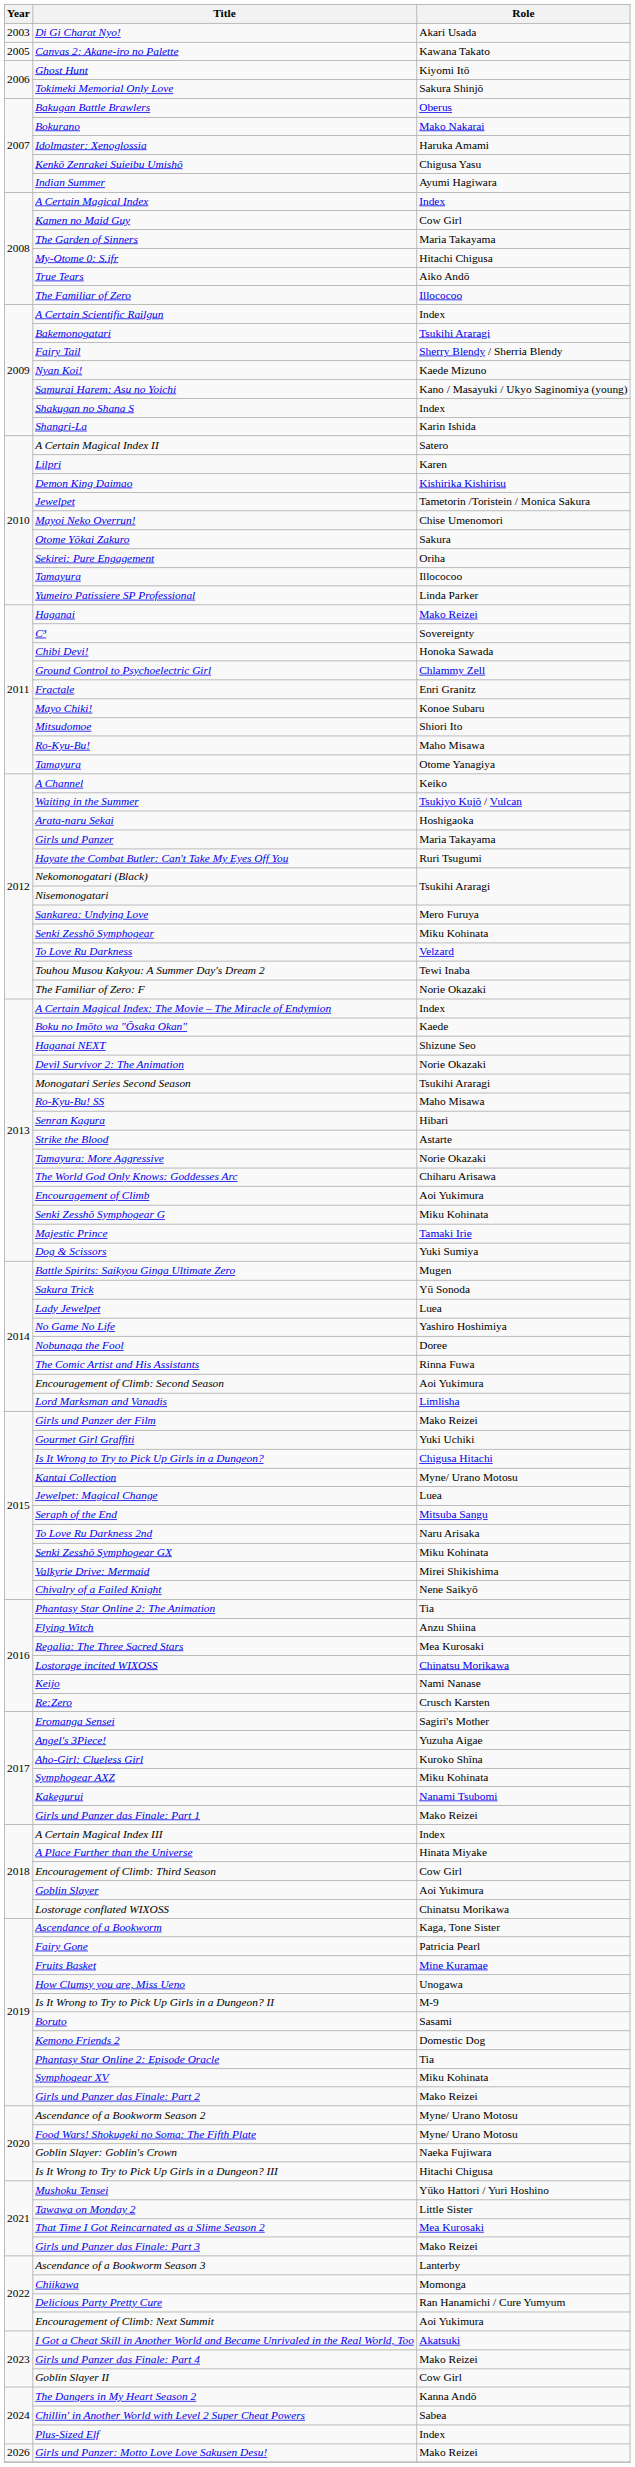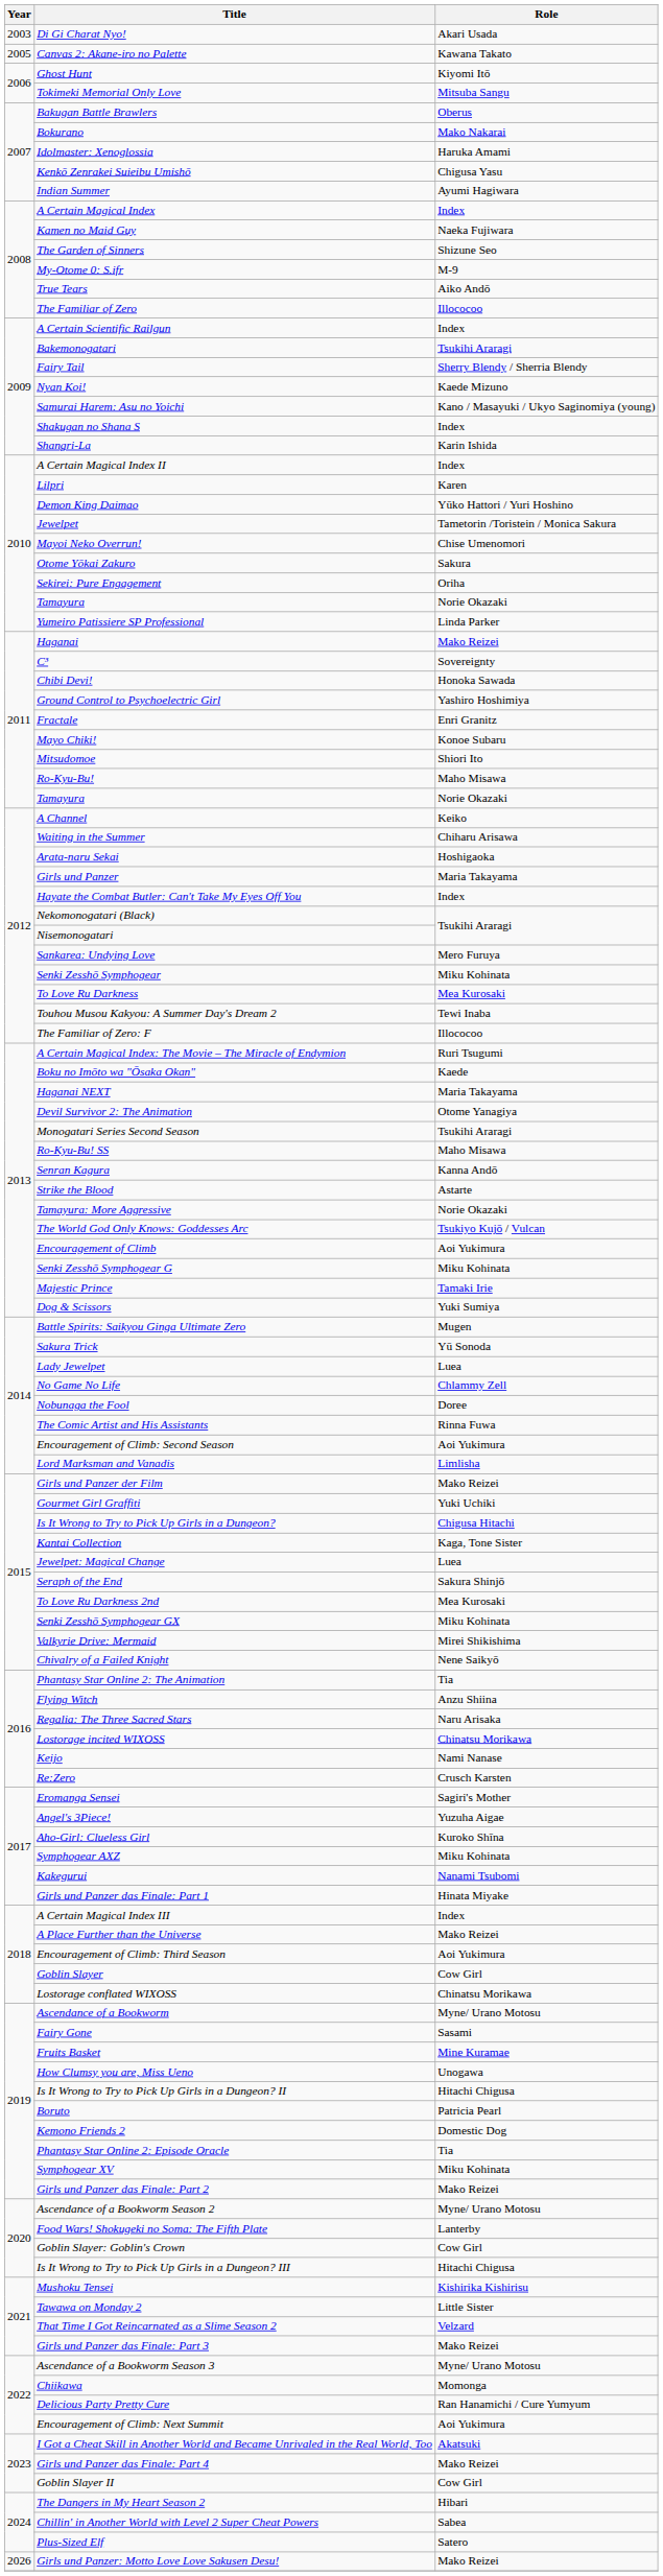 <table class="wikitable" style="font-size: 90%;">
 <tr>
 <th>Year</th>
 <th>Title</th>
 <th>Role</th>
 </tr>
 <tr>
 <td>2003</td>
 <td><em><a href='#'>Di Gi Charat Nyo!</a></em></td>
 <td>Akari Usada</td>
 </tr>
 <tr>
 <td>2005</td>
 <td><em><a href='#'>Canvas 2: Akane-iro no Palette</a></em></td>
 <td>Kawana Takato</td>
 </tr>
 <tr>
 <td rowspan="2">2006</td>
 <td><em><a href='#'>Ghost Hunt</a></em></td>
 <td>Kiyomi Itō</td>
 </tr>
 <tr>
 <td><em><a href='#'>Tokimeki Memorial Only Love</a></em></td>
-<td>Sakura Shinjō</td>
+<td><a href='#'>Mitsuba Sangu</a></td>
 </tr>
 <tr>
 <td rowspan="5">2007</td>
 <td><em><a href='#'>Bakugan Battle Brawlers</a></em></td>
 <td><a href='#'>Oberus</a></td>
 </tr>
 <tr>
 <td><em><a href='#'>Bokurano</a></em></td>
 <td><a href='#'>Mako Nakarai</a></td>
 </tr>
 <tr>
 <td><em><a href='#'>Idolmaster: Xenoglossia</a></em></td>
 <td>Haruka Amami</td>
 </tr>
 <tr>
 <td><em><a href='#'>Kenkō Zenrakei Suieibu Umishō</a></em></td>
 <td>Chigusa Yasu</td>
 </tr>
 <tr>
 <td><em><a href='#'>Indian Summer</a></em></td>
 <td>Ayumi Hagiwara</td>
 </tr>
 <tr>
 <td rowspan="6">2008</td>
 <td><em><a href='#'>A Certain Magical Index</a></em></td>
 <td><a href='#'>Index</a></td>
 </tr>
 <tr>
 <td><em><a href='#'>Kamen no Maid Guy</a></em></td>
-<td>Cow Girl</td>
+<td>Naeka Fujiwara</td>
 </tr>
 <tr>
 <td><em><a href='#'>The Garden of Sinners</a></em></td>
-<td>Maria Takayama</td>
+<td>Shizune Seo</td>
 </tr>
 <tr>
 <td><em><a href='#'>My-Otome 0: S.ifr</a></em></td>
-<td>Hitachi Chigusa</td>
+<td>M-9</td>
 </tr>
 <tr>
 <td><em><a href='#'>True Tears</a></em></td>
 <td>Aiko Andō</td>
 </tr>
 <tr>
 <td><em><a href='#'>The Familiar of Zero</a></em></td>
 <td><a href='#'>Illococoo</a></td>
 </tr>
 <tr>
 <td rowspan="7">2009</td>
 <td><em><a href='#'>A Certain Scientific Railgun</a></em></td>
 <td>Index</td>
 </tr>
 <tr>
 <td><em><a href='#'>Bakemonogatari</a></em></td>
 <td><a href='#'>Tsukihi Araragi</a></td>
 </tr>
 <tr>
 <td><em><a href='#'>Fairy Tail</a></em></td>
 <td><a href='#'>Sherry Blendy</a> / Sherria Blendy</td>
 </tr>
 <tr>
 <td><em><a href='#'>Nyan Koi!</a></em></td>
 <td>Kaede Mizuno</td>
 </tr>
 <tr>
 <td><em><a href='#'>Samurai Harem: Asu no Yoichi</a></em></td>
 <td>Kano / Masayuki / Ukyo Saginomiya (young)</td>
 </tr>
 <tr>
 <td><em><a href='#'>Shakugan no Shana S</a></em></td>
 <td>Index</td>
 </tr>
 <tr>
 <td><em><a href='#'>Shangri-La</a></em></td>
 <td>Karin Ishida</td>
 </tr>
 <tr>
 <td rowspan="9">2010</td>
 <td><em>A Certain Magical Index II</em></td>
-<td>Satero</td>
+<td>Index</td>
 </tr>
 <tr>
 <td><em><a href='#'>Lilpri</a></em></td>
 <td>Karen</td>
 </tr>
 <tr>
 <td><em><a href='#'>Demon King Daimao</a></em></td>
-<td><a href='#'>Kishirika Kishirisu</a></td>
+<td>Yūko Hattori / Yuri Hoshino</td>
 </tr>
 <tr>
 <td><em><a href='#'>Jewelpet</a></em></td>
 <td>Tametorin /Toristein / Monica Sakura</td>
 </tr>
 <tr>
 <td><em><a href='#'>Mayoi Neko Overrun!</a></em></td>
 <td>Chise Umenomori</td>
 </tr>
 <tr>
 <td><em><a href='#'>Otome Yōkai Zakuro</a></em></td>
 <td>Sakura</td>
 </tr>
 <tr>
 <td><em><a href='#'>Sekirei: Pure Engagement</a></em></td>
 <td>Oriha</td>
 </tr>
 <tr>
 <td><em><a href='#'>Tamayura</a></em></td>
-<td>Illococoo</td>
+<td>Norie Okazaki</td>
 </tr>
 <tr>
 <td><em><a href='#'>Yumeiro Patissiere SP Professional</a></em></td>
 <td>Linda Parker</td>
 </tr>
 <tr>
 <td rowspan="9">2011</td>
 <td><em><a href='#'>Haganai</a></em></td>
 <td><a href='#'>Mako Reizei</a></td>
 </tr>
 <tr>
 <td><em><a href='#'>C³</a></em></td>
 <td>Sovereignty</td>
 </tr>
 <tr>
 <td><em><a href='#'>Chibi Devi!</a></em></td>
 <td>Honoka Sawada</td>
 </tr>
 <tr>
 <td><em><a href='#'>Ground Control to Psychoelectric Girl</a></em></td>
-<td><a href='#'>Chlammy Zell</a></td>
+<td>Yashiro Hoshimiya</td>
 </tr>
 <tr>
 <td><em><a href='#'>Fractale</a></em></td>
 <td>Enri Granitz</td>
 </tr>
 <tr>
 <td><em><a href='#'>Mayo Chiki!</a></em></td>
 <td>Konoe Subaru</td>
 </tr>
 <tr>
 <td><em><a href='#'>Mitsudomoe</a></em></td>
 <td>Shiori Ito</td>
 </tr>
 <tr>
 <td><em><a href='#'>Ro-Kyu-Bu!</a></em></td>
 <td>Maho Misawa</td>
 </tr>
 <tr>
 <td><em><a href='#'>Tamayura</a></em></td>
-<td>Otome Yanagiya</td>
+<td>Norie Okazaki</td>
 </tr>
 <tr>
 <td rowspan="12">2012</td>
 <td><em><a href='#'>A Channel</a></em></td>
 <td>Keiko</td>
 </tr>
 <tr>
 <td><em><a href='#'>Waiting in the Summer</a></em></td>
-<td><a href='#'>Tsukiyo Kujō</a> / <a href='#'>Vulcan</a></td>
+<td>Chiharu Arisawa</td>
 </tr>
 <tr>
 <td><em><a href='#'>Arata-naru Sekai</a></em></td>
 <td>Hoshigaoka</td>
 </tr>
 <tr>
 <td><em><a href='#'>Girls und Panzer</a></em></td>
 <td>Maria Takayama</td>
 </tr>
 <tr>
 <td><em><a href='#'>Hayate the Combat Butler: Can't Take My Eyes Off You</a></em></td>
-<td>Ruri Tsugumi</td>
+<td>Index</td>
 </tr>
 <tr>
 <td><em>Nekomonogatari (Black)</em></td>
 <td rowspan="2">Tsukihi Araragi</td>
 </tr>
 <tr>
 <td><em>Nisemonogatari</em></td>
 </tr>
 <tr>
 <td><em><a href='#'>Sankarea: Undying Love</a></em></td>
 <td>Mero Furuya</td>
 </tr>
 <tr>
 <td><em><a href='#'>Senki Zesshō Symphogear</a></em></td>
 <td>Miku Kohinata</td>
 </tr>
 <tr>
 <td><em><a href='#'>To Love Ru Darkness</a></em></td>
-<td><a href='#'>Velzard</a></td>
+<td><a href='#'>Mea Kurosaki</a></td>
 </tr>
 <tr>
 <td><em>Touhou Musou Kakyou: A Summer Day's Dream 2</em></td>
 <td>Tewi Inaba</td>
 </tr>
 <tr>
 <td><em>The Familiar of Zero: F</em></td>
-<td>Norie Okazaki</td>
+<td>Illococoo</td>
 </tr>
 <tr>
 <td rowspan="14">2013</td>
 <td><em><a href='#'>A Certain Magical Index: The Movie – The Miracle of Endymion</a></em></td>
-<td>Index</td>
+<td>Ruri Tsugumi</td>
 </tr>
 <tr>
 <td><em><a href='#'>Boku no Imōto wa "Ōsaka Okan"</a></em></td>
 <td>Kaede</td>
 </tr>
 <tr>
 <td><em><a href='#'>Haganai NEXT</a></em></td>
-<td>Shizune Seo</td>
+<td>Maria Takayama</td>
 </tr>
 <tr>
 <td><em><a href='#'>Devil Survivor 2: The Animation</a></em></td>
-<td>Norie Okazaki</td>
+<td>Otome Yanagiya</td>
 </tr>
 <tr>
 <td><em>Monogatari Series Second Season</em></td>
 <td>Tsukihi Araragi</td>
 </tr>
 <tr>
 <td><em><a href='#'>Ro-Kyu-Bu! SS</a></em></td>
 <td>Maho Misawa</td>
 </tr>
 <tr>
 <td><em><a href='#'>Senran Kagura</a></em></td>
-<td>Hibari</td>
+<td>Kanna Andō</td>
 </tr>
 <tr>
 <td><em><a href='#'>Strike the Blood</a></em></td>
 <td>Astarte</td>
 </tr>
 <tr>
 <td><em><a href='#'>Tamayura: More Aggressive</a></em></td>
 <td>Norie Okazaki</td>
 </tr>
 <tr>
 <td><em><a href='#'>The World God Only Knows: Goddesses Arc</a></em></td>
-<td>Chiharu Arisawa</td>
+<td><a href='#'>Tsukiyo Kujō</a> / <a href='#'>Vulcan</a></td>
 </tr>
 <tr>
 <td><em><a href='#'>Encouragement of Climb</a></em></td>
 <td>Aoi Yukimura</td>
 </tr>
 <tr>
 <td><em><a href='#'>Senki Zesshō Symphogear G</a></em></td>
 <td>Miku Kohinata</td>
 </tr>
 <tr>
 <td><em><a href='#'>Majestic Prince</a></em></td>
 <td><a href='#'>Tamaki Irie</a></td>
 </tr>
 <tr>
 <td><em><a href='#'>Dog & Scissors</a></em></td>
 <td>Yuki Sumiya</td>
 </tr>
 <tr>
 <td rowspan="8">2014</td>
 <td><em><a href='#'>Battle Spirits: Saikyou Ginga Ultimate Zero</a></em></td>
 <td>Mugen</td>
 </tr>
 <tr>
 <td><em><a href='#'>Sakura Trick</a></em></td>
 <td>Yū Sonoda</td>
 </tr>
 <tr>
 <td><em><a href='#'>Lady Jewelpet</a></em></td>
 <td>Luea</td>
 </tr>
 <tr>
 <td><em><a href='#'>No Game No Life</a></em></td>
-<td>Yashiro Hoshimiya</td>
+<td><a href='#'>Chlammy Zell</a></td>
 </tr>
 <tr>
 <td><em><a href='#'>Nobunaga the Fool</a></em></td>
 <td>Doree</td>
 </tr>
 <tr>
 <td><em><a href='#'>The Comic Artist and His Assistants</a></em></td>
 <td>Rinna Fuwa</td>
 </tr>
 <tr>
 <td><em>Encouragement of Climb: Second Season</em></td>
 <td>Aoi Yukimura</td>
 </tr>
 <tr>
 <td><em><a href='#'>Lord Marksman and Vanadis</a></em></td>
 <td><a href='#'>Limlisha</a></td>
 </tr>
 <tr>
 <td rowspan="10">2015</td>
 <td><em><a href='#'>Girls und Panzer der Film</a></em></td>
 <td>Mako Reizei</td>
 </tr>
 <tr>
 <td><em><a href='#'>Gourmet Girl Graffiti</a></em></td>
 <td>Yuki Uchiki</td>
 </tr>
 <tr>
 <td><em><a href='#'>Is It Wrong to Try to Pick Up Girls in a Dungeon?</a></em></td>
 <td><a href='#'>Chigusa Hitachi</a></td>
 </tr>
 <tr>
 <td><em><a href='#'>Kantai Collection</a></em></td>
-<td>Myne/ Urano Motosu</td>
+<td>Kaga, Tone Sister</td>
 </tr>
 <tr>
 <td><em><a href='#'>Jewelpet: Magical Change</a></em></td>
 <td>Luea</td>
 </tr>
 <tr>
 <td><em><a href='#'>Seraph of the End</a></em></td>
-<td><a href='#'>Mitsuba Sangu</a></td>
+<td>Sakura Shinjō</td>
 </tr>
 <tr>
 <td><em><a href='#'>To Love Ru Darkness 2nd</a></em></td>
-<td>Naru Arisaka</td>
+<td>Mea Kurosaki</td>
 </tr>
 <tr>
 <td><em><a href='#'>Senki Zesshō Symphogear GX</a></em></td>
 <td>Miku Kohinata</td>
 </tr>
 <tr>
 <td><em><a href='#'>Valkyrie Drive: Mermaid</a></em></td>
 <td>Mirei Shikishima</td>
 </tr>
 <tr>
 <td><em><a href='#'>Chivalry of a Failed Knight</a></em></td>
 <td>Nene Saikyō</td>
 </tr>
 <tr>
 <td rowspan="6">2016</td>
 <td><em><a href='#'>Phantasy Star Online 2: The Animation</a></em></td>
 <td>Tia</td>
 </tr>
 <tr>
 <td><em><a href='#'>Flying Witch</a></em></td>
 <td>Anzu Shiina</td>
 </tr>
 <tr>
 <td><em><a href='#'>Regalia: The Three Sacred Stars</a></em></td>
-<td>Mea Kurosaki</td>
+<td>Naru Arisaka</td>
 </tr>
 <tr>
 <td><em><a href='#'>Lostorage incited WIXOSS</a></em></td>
 <td><a href='#'>Chinatsu Morikawa</a></td>
 </tr>
 <tr>
 <td><em><a href='#'>Keijo</a></em></td>
 <td>Nami Nanase</td>
 </tr>
 <tr>
 <td><em><a href='#'>Re:Zero</a></em></td>
 <td>Crusch Karsten</td>
 </tr>
 <tr>
 <td rowspan="6">2017</td>
 <td><em><a href='#'>Eromanga Sensei</a></em></td>
 <td>Sagiri's Mother</td>
 </tr>
 <tr>
 <td><em><a href='#'>Angel's 3Piece!</a></em></td>
 <td>Yuzuha Aigae</td>
 </tr>
 <tr>
 <td><em><a href='#'>Aho-Girl: Clueless Girl</a></em></td>
 <td>Kuroko Shīna</td>
 </tr>
 <tr>
 <td><em><a href='#'>Symphogear AXZ</a></em></td>
 <td>Miku Kohinata</td>
 </tr>
 <tr>
 <td><em><a href='#'>Kakegurui</a></em></td>
 <td><a href='#'>Nanami Tsubomi</a></td>
 </tr>
 <tr>
 <td><em><a href='#'>Girls und Panzer das Finale: Part 1</a></em></td>
-<td>Mako Reizei</td>
+<td>Hinata Miyake</td>
 </tr>
 <tr>
 <td rowspan="5">2018</td>
 <td><em>A Certain Magical Index III</em></td>
 <td>Index</td>
 </tr>
 <tr>
 <td><em><a href='#'>A Place Further than the Universe</a></em></td>
-<td>Hinata Miyake</td>
+<td>Mako Reizei</td>
 </tr>
 <tr>
 <td><em>Encouragement of Climb: Third Season</em></td>
-<td>Cow Girl</td>
+<td>Aoi Yukimura</td>
 </tr>
 <tr>
 <td><em><a href='#'>Goblin Slayer</a></em></td>
-<td>Aoi Yukimura</td>
+<td>Cow Girl</td>
 </tr>
 <tr>
 <td><em>Lostorage conflated WIXOSS</em></td>
 <td>Chinatsu Morikawa</td>
 </tr>
 <tr>
 <td rowspan="10">2019</td>
 <td><em><a href='#'>Ascendance of a Bookworm</a></em></td>
-<td>Kaga, Tone Sister</td>
+<td>Myne/ Urano Motosu</td>
 </tr>
 <tr>
 <td><em><a href='#'>Fairy Gone</a></em></td>
-<td>Patricia Pearl</td>
+<td>Sasami</td>
 </tr>
 <tr>
 <td><em><a href='#'>Fruits Basket</a></em></td>
 <td><a href='#'>Mine Kuramae</a></td>
 </tr>
 <tr>
 <td><em><a href='#'>How Clumsy you are, Miss Ueno</a></em></td>
 <td>Unogawa</td>
 </tr>
 <tr>
 <td><em>Is It Wrong to Try to Pick Up Girls in a Dungeon? II</em></td>
-<td>M-9</td>
+<td>Hitachi Chigusa</td>
 </tr>
 <tr>
 <td><em><a href='#'>Boruto</a></em></td>
-<td>Sasami</td>
+<td>Patricia Pearl</td>
 </tr>
 <tr>
 <td><em><a href='#'>Kemono Friends 2</a></em></td>
 <td>Domestic Dog</td>
 </tr>
 <tr>
 <td><em><a href='#'>Phantasy Star Online 2: Episode Oracle</a></em></td>
 <td>Tia</td>
 </tr>
 <tr>
 <td><em><a href='#'>Symphogear XV</a></em></td>
 <td>Miku Kohinata</td>
 </tr>
 <tr>
 <td><em><a href='#'>Girls und Panzer das Finale: Part 2</a></em></td>
 <td>Mako Reizei</td>
 </tr>
 <tr>
 <td rowspan="4">2020</td>
 <td><em>Ascendance of a Bookworm Season 2</em></td>
 <td>Myne/ Urano Motosu</td>
 </tr>
 <tr>
 <td><em><a href='#'>Food Wars! Shokugeki no Soma: The Fifth Plate</a></em></td>
-<td>Myne/ Urano Motosu</td>
+<td>Lanterby</td>
 </tr>
 <tr>
 <td><em>Goblin Slayer: Goblin's Crown</em></td>
-<td>Naeka Fujiwara</td>
+<td>Cow Girl</td>
 </tr>
 <tr>
 <td><em>Is It Wrong to Try to Pick Up Girls in a Dungeon? III</em></td>
 <td>Hitachi Chigusa</td>
 </tr>
 <tr>
 <td rowspan="4">2021</td>
 <td><em><a href='#'>Mushoku Tensei</a></em></td>
-<td>Yūko Hattori / Yuri Hoshino</td>
+<td><a href='#'>Kishirika Kishirisu</a></td>
 </tr>
 <tr>
 <td><em><a href='#'>Tawawa on Monday 2</a></em></td>
 <td>Little Sister</td>
 </tr>
 <tr>
 <td><em><a href='#'>That Time I Got Reincarnated as a Slime Season 2</a></em></td>
-<td><a href='#'>Mea Kurosaki</a></td>
+<td><a href='#'>Velzard</a></td>
 </tr>
 <tr>
 <td><em><a href='#'>Girls und Panzer das Finale: Part 3</a></em></td>
 <td>Mako Reizei</td>
 </tr>
 <tr>
 <td rowspan="4">2022</td>
 <td><em>Ascendance of a Bookworm Season 3</em></td>
-<td>Lanterby</td>
+<td>Myne/ Urano Motosu</td>
 </tr>
 <tr>
 <td><em><a href='#'>Chiikawa</a></em></td>
 <td>Momonga</td>
 </tr>
 <tr>
 <td><em><a href='#'>Delicious Party Pretty Cure</a></em></td>
 <td>Ran Hanamichi / Cure Yumyum</td>
 </tr>
 <tr>
 <td><em>Encouragement of Climb: Next Summit</em></td>
 <td>Aoi Yukimura</td>
 </tr>
 <tr>
 <td rowspan="3">2023</td>
 <td><em><a href='#'>I Got a Cheat Skill in Another World and Became Unrivaled in the Real World, Too</a></em></td>
 <td><a href='#'>Akatsuki</a></td>
 </tr>
 <tr>
 <td><em><a href='#'>Girls und Panzer das Finale: Part 4</a></em></td>
 <td>Mako Reizei</td>
 </tr>
 <tr>
 <td><em>Goblin Slayer II</em></td>
 <td>Cow Girl</td>
 </tr>
 <tr>
 <td rowspan="3">2024</td>
 <td><em><a href='#'>The Dangers in My Heart Season 2</a></em></td>
-<td>Kanna Andō</td>
+<td>Hibari</td>
 </tr>
 <tr>
 <td><em><a href='#'>Chillin' in Another World with Level 2 Super Cheat Powers</a></em></td>
 <td>Sabea</td>
 </tr>
 <tr>
 <td><em><a href='#'>Plus-Sized Elf</a></em></td>
-<td>Index</td>
+<td>Satero</td>
 </tr>
 <tr>
 <td>2026</td>
 <td><em><a href='#'>Girls und Panzer: Motto Love Love Sakusen Desu!</a></em></td>
 <td>Mako Reizei</td>
 </tr>
 <tr>
 </tr>
 </table>
